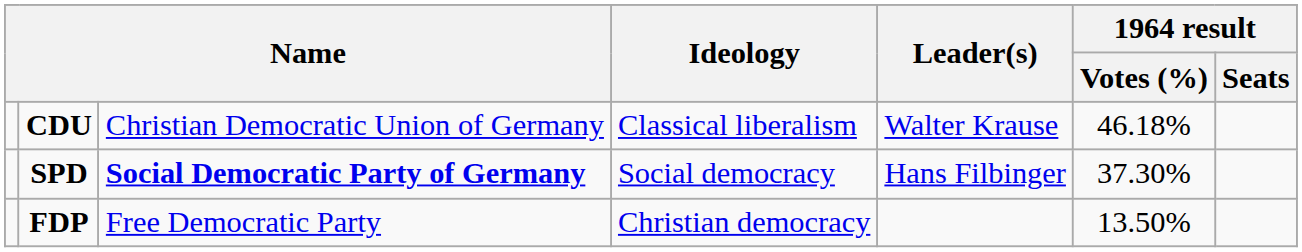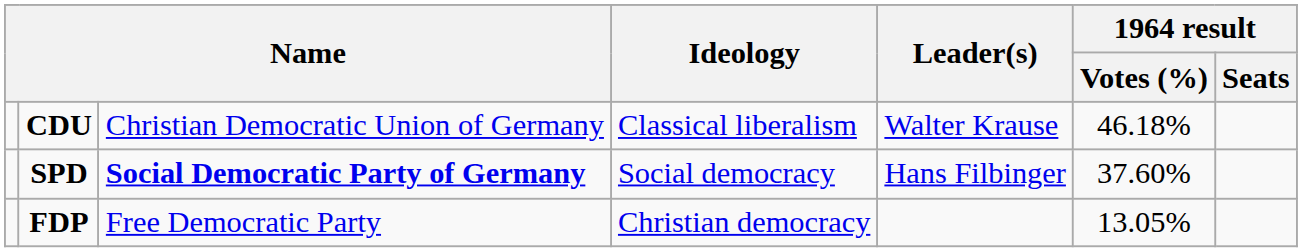 <table class="wikitable">
 <tr>
 <th rowspan=2 colspan=3>Name</th>
 <th rowspan=2>Ideology</th>
 <th rowspan=2>Leader(s)</th>
 <th colspan=2>1964 result</th>
 </tr>
 <tr>
 <th>Votes (%)</th>
 <th>Seats</th>
 </tr>
 <tr>
 <td bgcolor=></td>
 <td align=center><strong>CDU</strong></td>
 <td><a href='#'>Christian Democratic Union of Germany</a><br></td>
 <td><a href='#'>Classical liberalism</a></td>
 <td><a href='#'>Walter Krause</a></td>
 <td align=center>46.18%</td>
 <td></td>
 </tr>
 <tr>
 <td bgcolor=></td>
 <td align=center><strong>SPD</strong></td>
 <td><strong><a href='#'>Social Democratic Party of Germany</a><br></strong></td>
 <td><a href='#'>Social democracy</a></td>
 <td><a href='#'>Hans Filbinger</a></td>
-<td align=center>37.30%</td>
+<td align=center>37.60%</td>
 <td></td>
 </tr>
 <tr>
 <td bgcolor=></td>
 <td align=center><strong>FDP</strong></td>
 <td><a href='#'>Free Democratic Party</a><br></td>
 <td><a href='#'>Christian democracy</a></td>
 <td></td>
-<td align=center>13.50%</td>
+<td align=center>13.05%</td>
 <td></td>
 </tr>
 </table>
